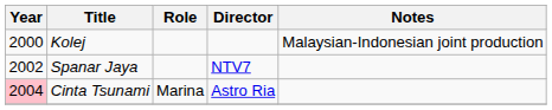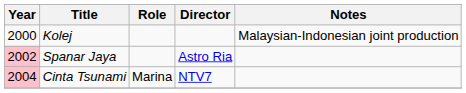 <table class="wikitable">
 <tr>
 <th>Year</th>
 <th>Title</th>
 <th>Role</th>
 <th>Director</th>
 <th>Notes</th>
 </tr>
 <tr>
 <td>2000</td>
 <td><em>Kolej</em></td>
 <td></td>
 <td></td>
 <td>Malaysian-Indonesian joint production</td>
 </tr>
 <tr>
-<td>2002</td>
+<td style="background: pink;">2002</td>
 <td><em>Spanar Jaya</em></td>
 <td></td>
-<td><a href='#'>NTV7</a></td>
+<td><a href='#'>Astro Ria</a></td>
 <td></td>
 </tr>
 <tr>
 <td style="background: pink;">2004</td>
 <td><em>Cinta Tsunami</em></td>
 <td>Marina</td>
-<td><a href='#'>Astro Ria</a></td>
+<td><a href='#'>NTV7</a></td>
 <td></td>
 </tr>
 <tr>
 </tr>
 </table>
